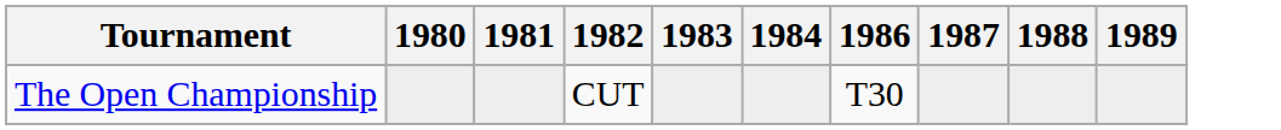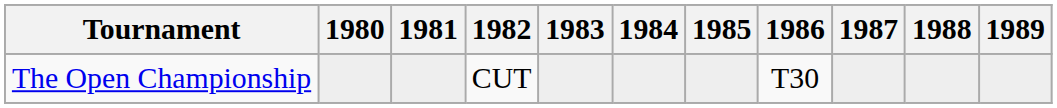 <table class="wikitable" style="font-size:95%;text-align:center;">
 <tr>
 <th>Tournament</th>
 <th>1980</th>
 <th>1981</th>
 <th>1982</th>
 <th>1983</th>
 <th>1984</th>
+<th>1985</th>
 <th>1986</th>
 <th>1987</th>
 <th>1988</th>
 <th>1989</th>
 </tr>
 <tr>
 <td align=left><a href='#'>The Open Championship</a></td>
 <td style="background:#eeeeee;"></td>
 <td style="background:#eeeeee;"></td>
 <td>CUT</td>
 <td style="background:#eeeeee;"></td>
 <td style="background:#eeeeee;"></td>
+<td style="background:#eeeeee;"></td>
 <td>T30</td>
 <td style="background:#eeeeee;"></td>
 <td style="background:#eeeeee;"></td>
 <td style="background:#eeeeee;"></td>
 </tr>
 </table>
